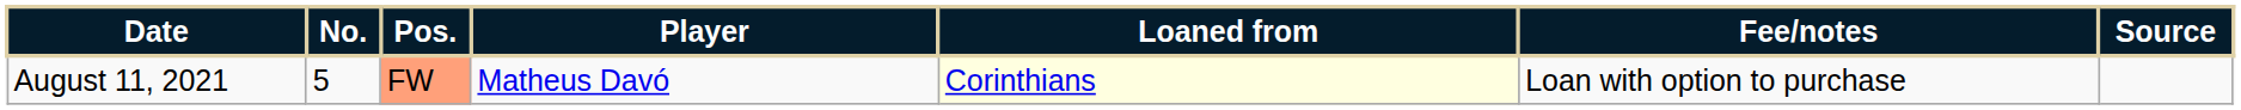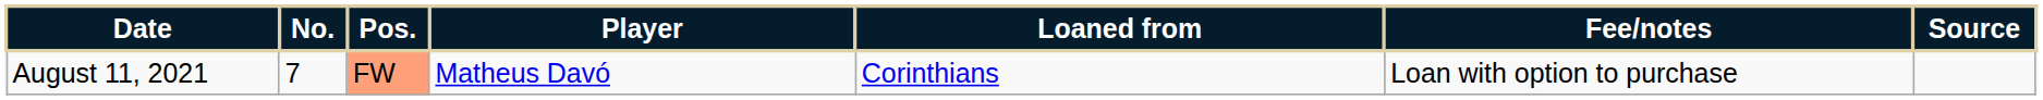 <table class="wikitable sortable" style="width:90%; text-align:center; font-size:95%; text-align:left;">
 <tr>
 <th style="background:#041C2C; color:#FFFFFF; border:2px solid #DFD1A7; width:125px;">Date</th>
 <th style="background:#041C2C; color:#FFFFFF; border:2px solid #DFD1A7; width:25px;">No.</th>
 <th style="background:#041C2C; color:#FFFFFF; border:2px solid #DFD1A7; width:25px;">Pos.</th>
 <th style="background:#041C2C; color:#FFFFFF; border:2px solid #DFD1A7; width:200px;">Player</th>
 <th style="background:#041C2C; color:#FFFFFF; border:2px solid #DFD1A7; width:250px;">Loaned from</th>
 <th style="background:#041C2C; color:#FFFFFF; border:2px solid #DFD1A7; width:250px;">Fee/notes</th>
 <th style="background:#041C2C; color:#FFFFFF; border:2px solid #DFD1A7; width:50px;">Source</th>
 </tr>
 <tr>
 <td>August 11, 2021</td>
-<td>5</td>
+<td>7</td>
 <td style="background: lightsalmon;">FW</td>
 <td> <a href='#'>Matheus Davó</a></td>
-<td style="background: lightyellow;"> <a href='#'>Corinthians</a></td>
+<td> <a href='#'>Corinthians</a></td>
 <td>Loan with option to purchase</td>
 <td></td>
 </tr>
 </table>
